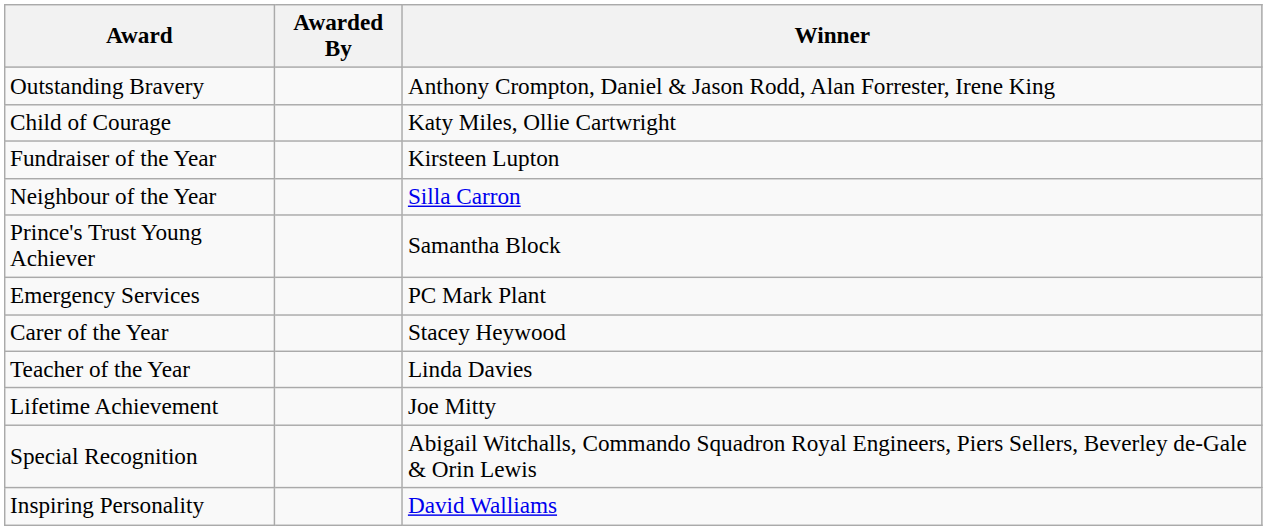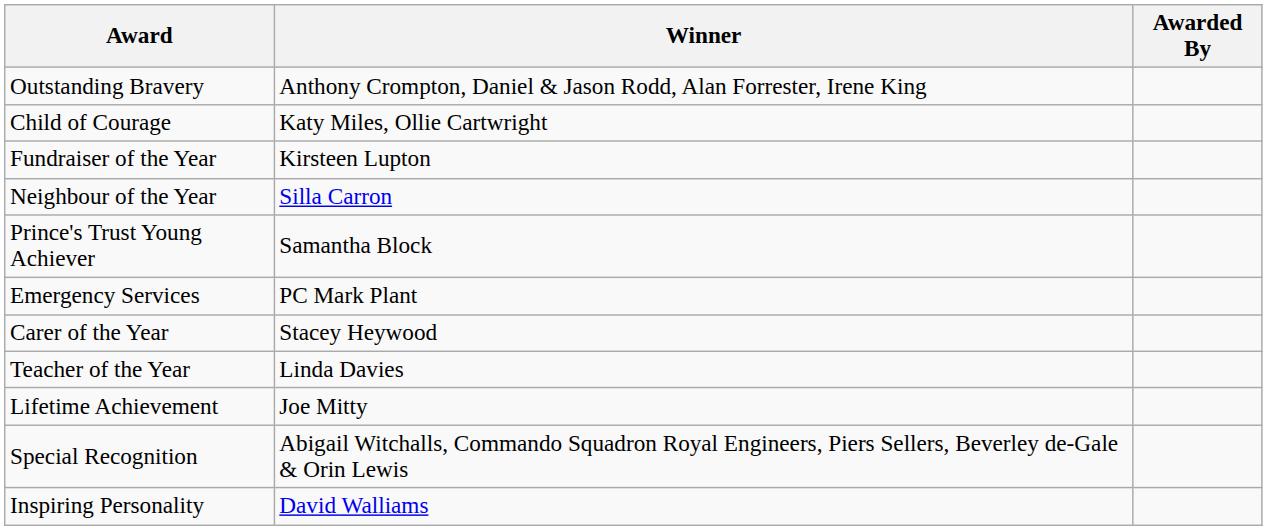 <table class="wikitable sortable">
 <tr>
 <th>Award</th>
+<th>Winner</th>
 <th>Awarded By</th>
-<th>Winner</th>
 </tr>
 <tr>
 <td>Outstanding Bravery</td>
+<td>Anthony Crompton, Daniel & Jason Rodd, Alan Forrester, Irene King</td>
 <td></td>
-<td>Anthony Crompton, Daniel & Jason Rodd, Alan Forrester, Irene King</td>
 </tr>
 <tr>
 <td>Child of Courage</td>
+<td>Katy Miles, Ollie Cartwright</td>
 <td></td>
-<td>Katy Miles, Ollie Cartwright</td>
 </tr>
 <tr>
 <td>Fundraiser of the Year</td>
+<td>Kirsteen Lupton</td>
 <td></td>
-<td>Kirsteen Lupton</td>
 </tr>
 <tr>
 <td>Neighbour of the Year</td>
+<td><a href='#'>Silla Carron</a></td>
 <td></td>
-<td><a href='#'>Silla Carron</a></td>
 </tr>
 <tr>
 <td>Prince's Trust Young Achiever</td>
+<td>Samantha Block</td>
 <td></td>
-<td>Samantha Block</td>
 </tr>
 <tr>
 <td>Emergency Services</td>
+<td>PC Mark Plant</td>
 <td></td>
-<td>PC Mark Plant</td>
 </tr>
 <tr>
 <td>Carer of the Year</td>
+<td>Stacey Heywood</td>
 <td></td>
-<td>Stacey Heywood</td>
 </tr>
 <tr>
 <td>Teacher of the Year</td>
+<td>Linda Davies</td>
 <td></td>
-<td>Linda Davies</td>
 </tr>
 <tr>
 <td>Lifetime Achievement</td>
+<td>Joe Mitty</td>
 <td></td>
-<td>Joe Mitty</td>
 </tr>
 <tr>
 <td>Special Recognition</td>
+<td>Abigail Witchalls, Commando Squadron Royal Engineers, Piers Sellers, Beverley de-Gale & Orin Lewis</td>
 <td></td>
-<td>Abigail Witchalls, Commando Squadron Royal Engineers, Piers Sellers, Beverley de-Gale & Orin Lewis</td>
 </tr>
 <tr>
 <td>Inspiring Personality</td>
+<td><a href='#'>David Walliams</a></td>
 <td></td>
-<td><a href='#'>David Walliams</a></td>
 </tr>
 </table>
